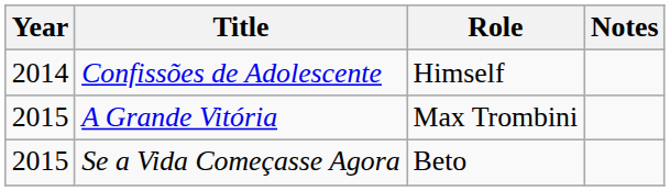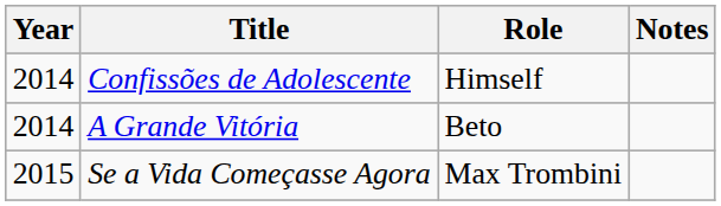 <table class="wikitable sortable">
 <tr>
 <th>Year</th>
 <th>Title</th>
 <th>Role</th>
 <th class="unsortable">Notes</th>
 </tr>
 <tr>
 <td style="text-align:center;">2014</td>
 <td><em><a href='#'>Confissões de Adolescente</a></em></td>
 <td>Himself</td>
 <td></td>
 </tr>
 <tr>
-<td style="text-align:center;">2015</td>
+<td style="text-align:center;">2014</td>
 <td><em><a href='#'>A Grande Vitória</a></em></td>
-<td>Max Trombini</td>
+<td>Beto</td>
 <td></td>
 </tr>
 <tr>
 <td style="text-align:center;">2015</td>
 <td><em>Se a Vida Começasse Agora</em></td>
-<td>Beto</td>
+<td>Max Trombini</td>
 <td></td>
 </tr>
 </table>
